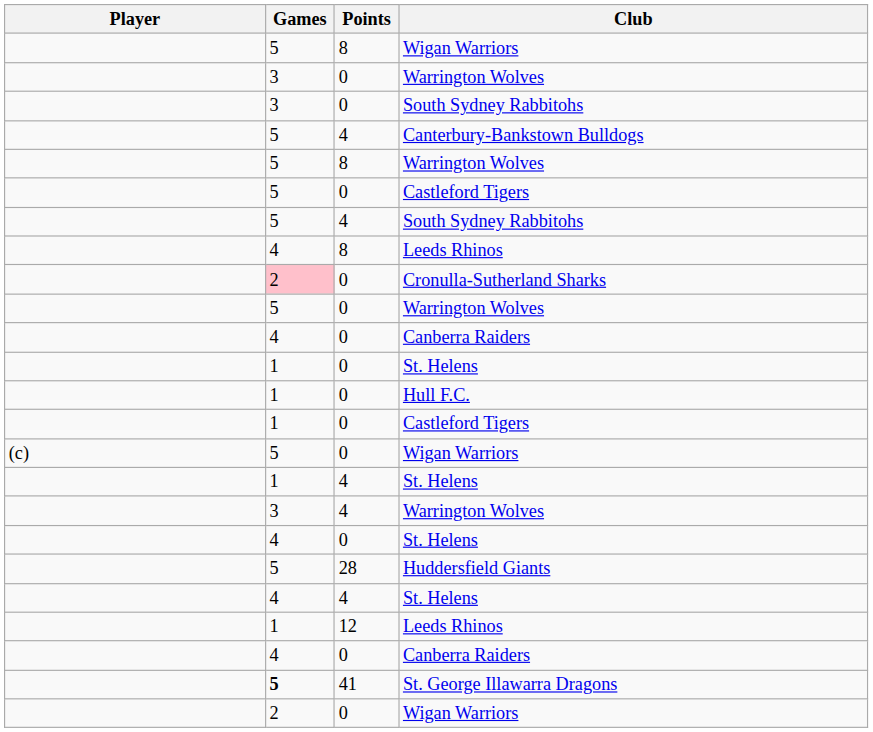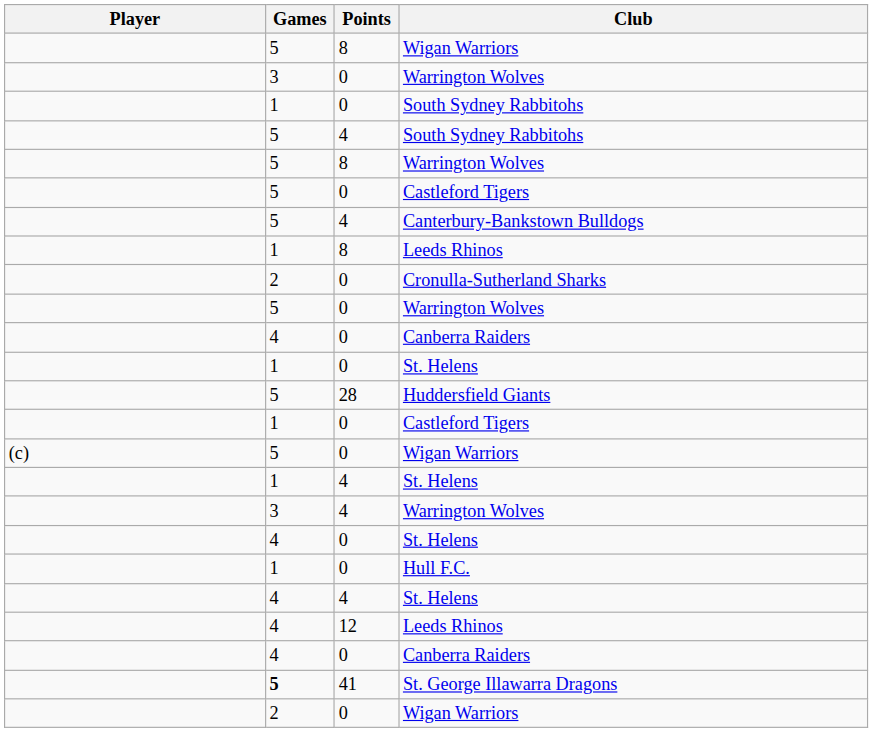 <table class="wikitable sortable" style="width:60%;text-align:left">
 <tr>
 <th width=25%>Player</th>
 <th width=4%>Games</th>
 <th width=4%>Points</th>
 <th width=45%>Club</th>
 </tr>
 <tr>
 <td></td>
 <td>5</td>
 <td>8</td>
 <td> <a href='#'>Wigan Warriors</a></td>
 </tr>
 <tr>
 <td></td>
 <td>3</td>
 <td>0</td>
 <td> <a href='#'>Warrington Wolves</a></td>
 </tr>
 <tr>
 <td></td>
-<td>3</td>
+<td>1</td>
 <td>0</td>
 <td> <a href='#'>South Sydney Rabbitohs</a></td>
 </tr>
 <tr>
 <td></td>
 <td>5</td>
 <td>4</td>
-<td> <a href='#'>Canterbury-Bankstown Bulldogs</a></td>
+<td> <a href='#'>South Sydney Rabbitohs</a></td>
 </tr>
 <tr>
 <td></td>
 <td>5</td>
 <td>8</td>
 <td> <a href='#'>Warrington Wolves</a></td>
 </tr>
 <tr>
 <td></td>
 <td>5</td>
 <td>0</td>
 <td> <a href='#'>Castleford Tigers</a></td>
 </tr>
 <tr>
 <td></td>
 <td>5</td>
 <td>4</td>
-<td> <a href='#'>South Sydney Rabbitohs</a></td>
+<td> <a href='#'>Canterbury-Bankstown Bulldogs</a></td>
 </tr>
 <tr>
 <td></td>
-<td>4</td>
+<td>1</td>
 <td>8</td>
 <td> <a href='#'>Leeds Rhinos</a></td>
 </tr>
 <tr>
 <td></td>
-<td style="background: pink;">2</td>
+<td>2</td>
 <td>0</td>
 <td> <a href='#'>Cronulla-Sutherland Sharks</a></td>
 </tr>
 <tr>
 <td></td>
 <td>5</td>
 <td>0</td>
 <td> <a href='#'>Warrington Wolves</a></td>
 </tr>
 <tr>
 <td></td>
 <td>4</td>
 <td>0</td>
 <td> <a href='#'>Canberra Raiders</a></td>
 </tr>
 <tr>
 <td></td>
 <td>1</td>
 <td>0</td>
 <td> <a href='#'>St. Helens</a></td>
 </tr>
 <tr>
 <td></td>
-<td>1</td>
-<td>0</td>
-<td> <a href='#'>Hull F.C.</a></td>
+<td>5</td>
+<td>28</td>
+<td> <a href='#'>Huddersfield Giants</a></td>
 </tr>
 <tr>
 <td></td>
 <td>1</td>
 <td>0</td>
 <td> <a href='#'>Castleford Tigers</a></td>
 </tr>
 <tr>
 <td> (c)</td>
 <td>5</td>
 <td>0</td>
 <td> <a href='#'>Wigan Warriors</a></td>
 </tr>
 <tr>
 <td></td>
 <td>1</td>
 <td>4</td>
 <td> <a href='#'>St. Helens</a></td>
 </tr>
 <tr>
 <td></td>
 <td>3</td>
 <td>4</td>
 <td> <a href='#'>Warrington Wolves</a></td>
 </tr>
 <tr>
 <td></td>
 <td>4</td>
 <td>0</td>
 <td> <a href='#'>St. Helens</a></td>
 </tr>
 <tr>
 <td></td>
-<td>5</td>
-<td>28</td>
-<td> <a href='#'>Huddersfield Giants</a></td>
+<td>1</td>
+<td>0</td>
+<td> <a href='#'>Hull F.C.</a></td>
 </tr>
 <tr>
 <td></td>
 <td>4</td>
 <td>4</td>
 <td> <a href='#'>St. Helens</a></td>
 </tr>
 <tr>
 <td></td>
-<td>1</td>
+<td>4</td>
 <td>12</td>
 <td> <a href='#'>Leeds Rhinos</a></td>
 </tr>
 <tr>
 <td></td>
 <td>4</td>
 <td>0</td>
 <td> <a href='#'>Canberra Raiders</a></td>
 </tr>
 <tr>
 <td></td>
 <td><strong>5</strong></td>
 <td>41</td>
 <td> <a href='#'>St. George Illawarra Dragons</a></td>
 </tr>
 <tr>
 <td></td>
 <td>2</td>
 <td>0</td>
 <td> <a href='#'>Wigan Warriors</a></td>
 </tr>
 </table>
